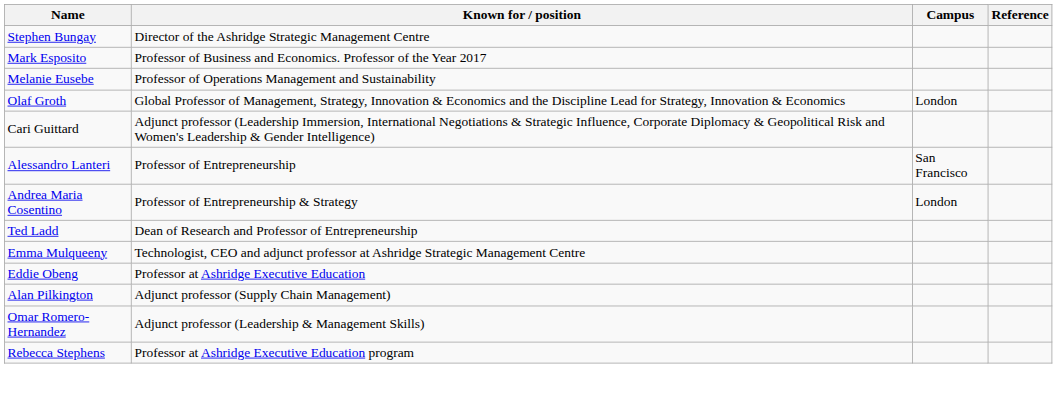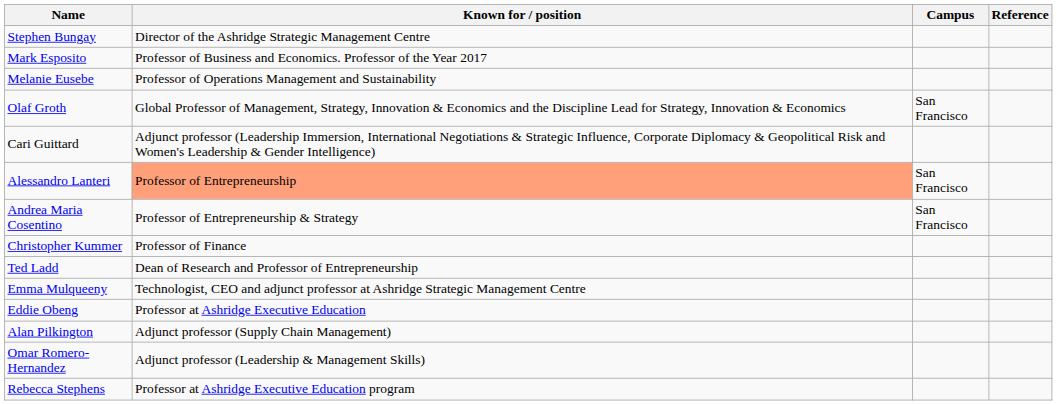 <table class="wikitable">
 <tr>
 <th>Name</th>
 <th>Known for / position</th>
 <th>Campus</th>
 <th>Reference</th>
 </tr>
 <tr>
 <td><a href='#'>Stephen Bungay</a></td>
 <td>Director of the Ashridge Strategic Management Centre</td>
 <td></td>
 <td></td>
 </tr>
 <tr>
 <td><a href='#'>Mark Esposito</a></td>
 <td>Professor of Business and Economics. Professor of the Year 2017</td>
 <td></td>
 <td></td>
 </tr>
 <tr>
 <td><a href='#'>Melanie Eusebe</a></td>
 <td>Professor of Operations Management and Sustainability</td>
 <td></td>
 <td></td>
 </tr>
 <tr>
 <td><a href='#'>Olaf Groth</a></td>
 <td>Global Professor of Management, Strategy, Innovation & Economics and the Discipline Lead for Strategy, Innovation & Economics</td>
-<td>London</td>
+<td>San Francisco</td>
 <td></td>
 </tr>
 <tr>
 <td>Cari Guittard</td>
 <td>Adjunct professor (Leadership Immersion, International Negotiations & Strategic Influence, Corporate Diplomacy & Geopolitical Risk and Women's Leadership & Gender Intelligence)</td>
 <td></td>
 <td></td>
 </tr>
 <tr>
 <td><a href='#'>Alessandro Lanteri</a></td>
-<td>Professor of Entrepreneurship</td>
+<td style="background: lightsalmon;">Professor of Entrepreneurship</td>
 <td>San Francisco</td>
 <td></td>
 </tr>
 <tr>
 <td><a href='#'>Andrea Maria Cosentino</a></td>
 <td>Professor of Entrepreneurship & Strategy</td>
-<td>London</td>
+<td>San Francisco</td>
+<td></td>
+</tr>
+<tr>
+<td><a href='#'>Christopher Kummer</a></td>
+<td>Professor of Finance</td>
+<td></td>
 <td></td>
 </tr>
 <tr>
 <td><a href='#'>Ted Ladd</a></td>
 <td>Dean of Research and Professor of Entrepreneurship</td>
 <td></td>
 <td></td>
 </tr>
 <tr>
 <td><a href='#'>Emma Mulqueeny</a></td>
 <td>Technologist, CEO and adjunct professor at Ashridge Strategic Management Centre</td>
 <td></td>
 <td></td>
 </tr>
 <tr>
 <td><a href='#'>Eddie Obeng</a></td>
 <td>Professor at <a href='#'>Ashridge Executive Education</a></td>
 <td></td>
 <td></td>
 </tr>
 <tr>
 <td><a href='#'>Alan Pilkington</a></td>
 <td>Adjunct professor (Supply Chain Management)</td>
 <td></td>
 <td></td>
 </tr>
 <tr>
 <td><a href='#'>Omar Romero-Hernandez</a></td>
 <td>Adjunct professor (Leadership & Management Skills)</td>
 <td></td>
 <td></td>
 </tr>
 <tr>
 <td><a href='#'>Rebecca Stephens</a></td>
 <td>Professor at <a href='#'>Ashridge Executive Education</a> program</td>
 <td></td>
 <td></td>
 </tr>
 </table>
